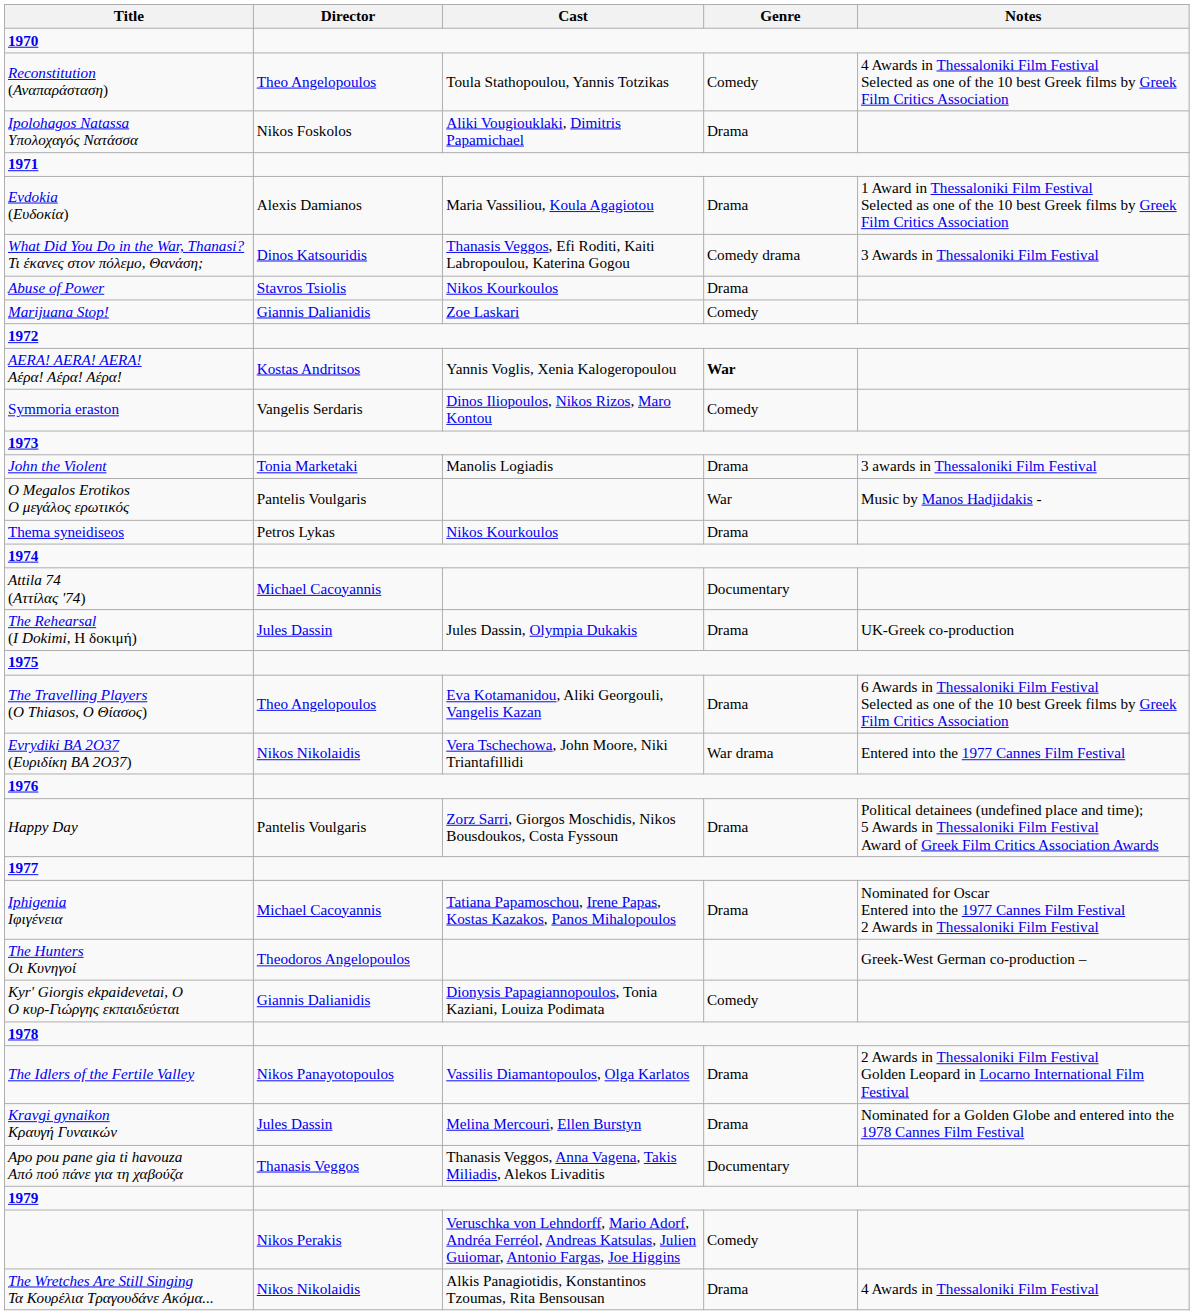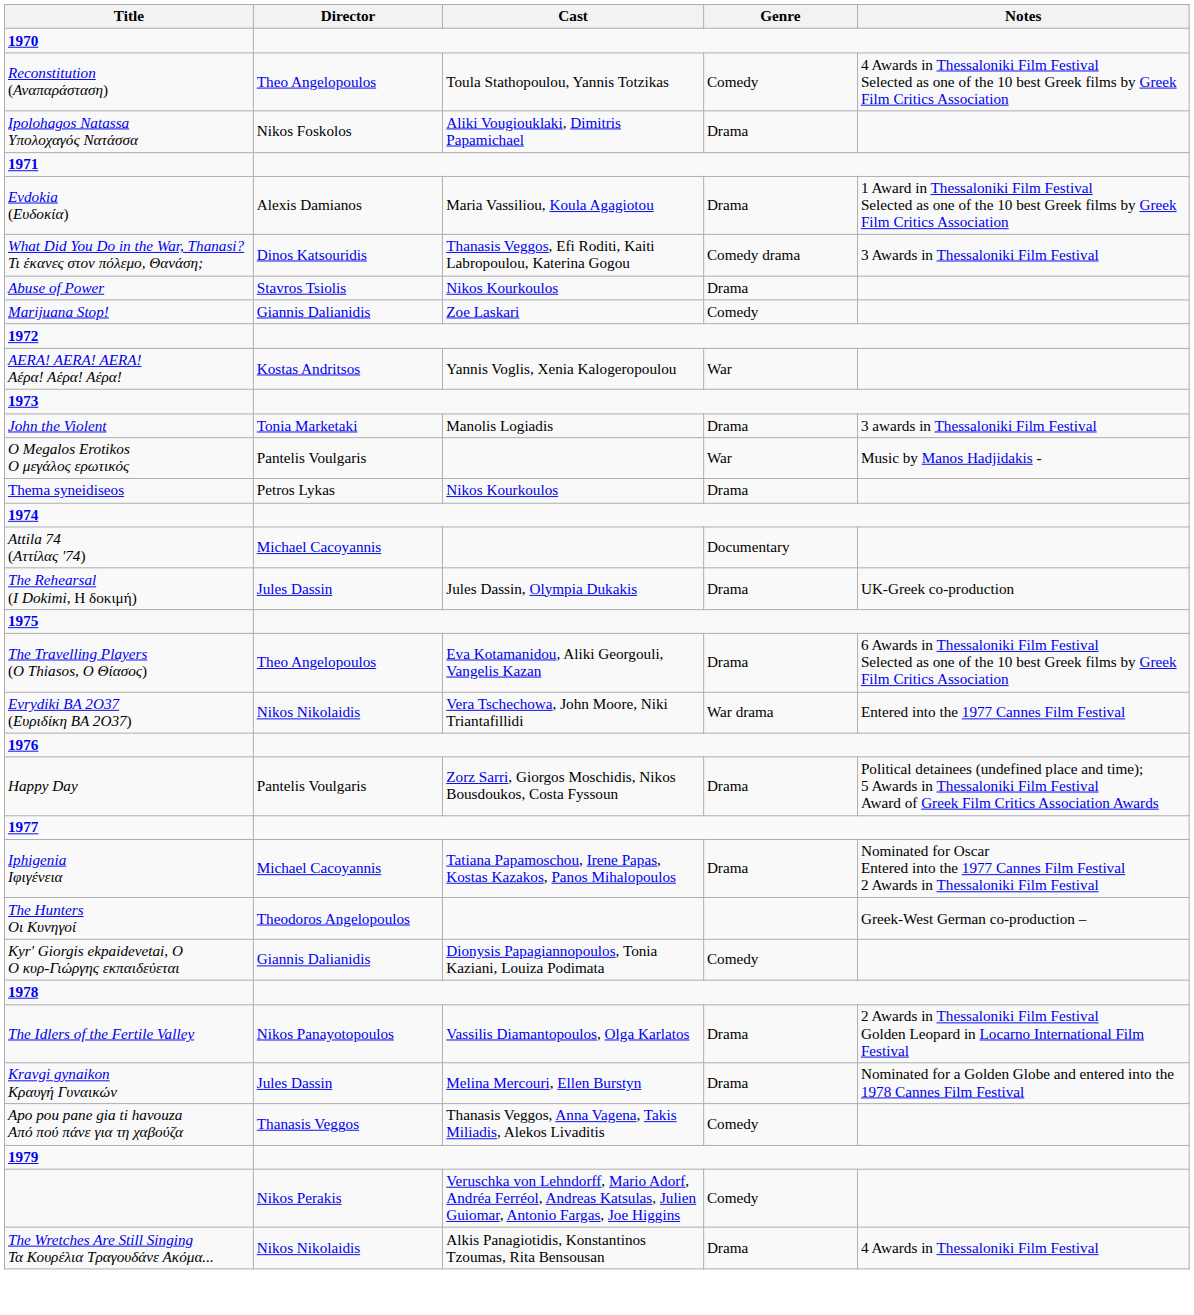 <table class="wikitable">
 <tr>
 <th width=21%>Title</th>
 <th width=16%>Director</th>
 <th width=22%>Cast</th>
 <th width=13%>Genre</th>
 <th width=28%>Notes</th>
 </tr>
 <tr>
 <td><strong><a href='#'>1970</a></strong></td>
 </tr>
 <tr>
 <td><em><a href='#'>Reconstitution</a></em><br>(<em>Αναπαράσταση</em>)</td>
 <td><a href='#'>Theo Angelopoulos</a></td>
 <td>Toula Stathopoulou, Yannis Totzikas</td>
 <td>Comedy</td>
 <td>4 Awards in <a href='#'>Thessaloniki Film Festival</a><br>Selected as one of the 10 best Greek films by <a href='#'>Greek Film Critics Association</a></td>
 </tr>
 <tr>
 <td><em><a href='#'>Ipolohagos Natassa</a></em><br><em>Υπολοχαγός Νατάσσα</em></td>
 <td>Nikos Foskolos</td>
 <td><a href='#'>Aliki Vougiouklaki</a>, <a href='#'>Dimitris Papamichael</a></td>
 <td>Drama</td>
 <td></td>
 </tr>
 <tr>
 <td><strong><a href='#'>1971</a></strong></td>
 </tr>
 <tr>
 <td><em><a href='#'>Evdokia</a></em><br>(<em>Ευδοκία</em>)</td>
 <td>Alexis Damianos</td>
 <td>Maria Vassiliou, <a href='#'>Koula Agagiotou</a></td>
 <td>Drama</td>
 <td>1 Award in <a href='#'>Thessaloniki Film Festival</a><br>Selected as one of the 10 best Greek films by <a href='#'>Greek Film Critics Association</a></td>
 </tr>
 <tr>
 <td><em><a href='#'>What Did You Do in the War, Thanasi?</a></em><br><em>Τι έκανες στον πόλεμο, Θανάση;</em></td>
 <td><a href='#'>Dinos Katsouridis</a></td>
 <td><a href='#'>Thanasis Veggos</a>, Efi Roditi, Kaiti Labropoulou, Katerina Gogou</td>
 <td>Comedy drama</td>
 <td>3 Awards in <a href='#'>Thessaloniki Film Festival</a></td>
 </tr>
 <tr>
 <td><em><a href='#'>Abuse of Power</a></em></td>
 <td><a href='#'>Stavros Tsiolis</a></td>
 <td><a href='#'>Nikos Kourkoulos</a></td>
 <td>Drama</td>
 <td></td>
 </tr>
 <tr>
 <td><em><a href='#'>Marijuana Stop!</a></em></td>
 <td><a href='#'>Giannis Dalianidis</a></td>
 <td><a href='#'>Zoe Laskari</a></td>
 <td>Comedy</td>
 <td></td>
 </tr>
 <tr>
 <td><strong><a href='#'>1972</a></strong></td>
 </tr>
 <tr>
 <td><em><a href='#'>AERA! AERA! AERA!</a></em><br><em>Αέρα! Αέρα! Αέρα!</em></td>
 <td><a href='#'>Kostas Andritsos</a></td>
 <td>Yannis Voglis, Xenia Kalogeropoulou</td>
-<td><strong>War</strong></td>
-<td></td>
-</tr>
-<tr>
-<td><a href='#'>Symmoria eraston</a></td>
-<td>Vangelis Serdaris</td>
-<td><a href='#'>Dinos Iliopoulos</a>, <a href='#'>Nikos Rizos</a>, <a href='#'>Maro Kontou</a></td>
-<td>Comedy</td>
+<td>War</td>
 <td></td>
 </tr>
 <tr>
 <td><strong><a href='#'>1973</a></strong></td>
 </tr>
 <tr>
 <td><em><a href='#'>John the Violent</a></em></td>
 <td><a href='#'>Tonia Marketaki</a></td>
 <td>Manolis Logiadis</td>
 <td>Drama</td>
 <td>3 awards in <a href='#'>Thessaloniki Film Festival</a></td>
 </tr>
 <tr>
 <td><em>O Megalos Erotikos</em><br><em>Ο μεγάλος ερωτικός</em></td>
 <td>Pantelis Voulgaris</td>
 <td></td>
 <td>War</td>
 <td>Music by <a href='#'>Manos Hadjidakis</a> - </td>
 </tr>
 <tr>
 <td><a href='#'>Thema syneidiseos</a></td>
 <td>Petros Lykas</td>
 <td><a href='#'>Nikos Kourkoulos</a></td>
 <td>Drama</td>
 <td></td>
 </tr>
 <tr>
 <td><strong><a href='#'>1974</a></strong></td>
 </tr>
 <tr>
 <td><em>Attila 74</em><br>(<em>Αττίλας '74</em>)</td>
 <td><a href='#'>Michael Cacoyannis</a></td>
 <td></td>
 <td>Documentary</td>
 <td></td>
 </tr>
 <tr>
 <td><em><a href='#'>The Rehearsal</a></em><br>(<em>I Dokimi</em>, Η δοκιμή)</td>
 <td><a href='#'>Jules Dassin</a></td>
 <td>Jules Dassin, <a href='#'>Olympia Dukakis</a></td>
 <td>Drama</td>
 <td>UK-Greek co-production</td>
 </tr>
 <tr>
 <td><strong><a href='#'>1975</a></strong></td>
 </tr>
 <tr>
 <td><em><a href='#'>The Travelling Players</a></em><br> (<em>O Thiasos, Ο Θίασος</em>)</td>
 <td><a href='#'>Theo Angelopoulos</a></td>
 <td><a href='#'>Eva Kotamanidou</a>, Aliki Georgouli, <a href='#'>Vangelis Kazan</a></td>
 <td>Drama</td>
 <td>6 Awards in <a href='#'>Thessaloniki Film Festival</a><br>Selected as one of the 10 best Greek films by <a href='#'>Greek Film Critics Association</a></td>
 </tr>
 <tr>
 <td><em><a href='#'>Evrydiki BA 2O37</a></em><br> (<em>Ευριδίκη ΒΑ 2Ο37</em>)</td>
 <td><a href='#'>Nikos Nikolaidis</a></td>
 <td><a href='#'>Vera Tschechowa</a>, John Moore, Niki Triantafillidi</td>
 <td>War drama</td>
 <td>Entered into the <a href='#'>1977 Cannes Film Festival</a></td>
 </tr>
 <tr>
 <td><strong><a href='#'>1976</a></strong></td>
 </tr>
 <tr>
 <td><em>Happy Day</em></td>
 <td>Pantelis Voulgaris</td>
 <td><a href='#'>Zorz Sarri</a>, Giorgos Moschidis, Nikos Bousdoukos, Costa Fyssoun</td>
 <td>Drama</td>
 <td>Political detainees (undefined place and time);<br>5 Awards in <a href='#'>Thessaloniki Film Festival</a><br>Award of <a href='#'>Greek Film Critics Association Awards</a></td>
 </tr>
 <tr>
 <td><strong><a href='#'>1977</a></strong></td>
 </tr>
 <tr>
 <td><em><a href='#'>Iphigenia</a></em><br><em>Ιφιγένεια</em></td>
 <td><a href='#'>Michael Cacoyannis</a></td>
 <td><a href='#'>Tatiana Papamoschou</a>, <a href='#'>Irene Papas</a>, <a href='#'>Kostas Kazakos</a>, <a href='#'>Panos Mihalopoulos</a></td>
 <td>Drama</td>
 <td>Nominated for Oscar<br>Entered into the <a href='#'>1977 Cannes Film Festival</a><br>2 Awards in <a href='#'>Thessaloniki Film Festival</a></td>
 </tr>
 <tr>
 <td><em><a href='#'>The Hunters</a></em> <br> <em>Οι Κυνηγοί</em></td>
 <td><a href='#'>Theodoros Angelopoulos</a></td>
 <td></td>
 <td></td>
 <td>Greek-West German co-production – </td>
 </tr>
 <tr>
 <td><em>Kyr' Giorgis ekpaidevetai, O</em><br><em>Ο κυρ-Γιώργης εκπαιδεύεται</em></td>
 <td><a href='#'>Giannis Dalianidis</a></td>
 <td><a href='#'>Dionysis Papagiannopoulos</a>, Tonia Kaziani, Louiza Podimata</td>
 <td>Comedy</td>
 <td></td>
 </tr>
 <tr>
 <td><strong><a href='#'>1978</a></strong></td>
 </tr>
 <tr>
 <td><em><a href='#'>The Idlers of the Fertile Valley</a></em></td>
 <td><a href='#'>Nikos Panayotopoulos</a></td>
 <td><a href='#'>Vassilis Diamantopoulos</a>, <a href='#'>Olga Karlatos</a></td>
 <td>Drama</td>
 <td>2 Awards in <a href='#'>Thessaloniki Film Festival</a><br>Golden Leopard in <a href='#'>Locarno International Film Festival</a></td>
 </tr>
 <tr>
 <td><em><a href='#'>Kravgi gynaikon</a></em><br><em>Κραυγή Γυναικών</em></td>
 <td><a href='#'>Jules Dassin</a></td>
 <td><a href='#'>Melina Mercouri</a>, <a href='#'>Ellen Burstyn</a></td>
 <td>Drama</td>
 <td>Nominated for a Golden Globe and entered into the <a href='#'>1978 Cannes Film Festival</a></td>
 </tr>
 <tr>
 <td><em>Apo pou pane gia ti havouza</em><br><em>Από πού πάνε για τη χαβούζα</em></td>
 <td><a href='#'>Thanasis Veggos</a></td>
 <td>Thanasis Veggos, <a href='#'>Anna Vagena</a>, <a href='#'>Takis Miliadis</a>, Alekos Livaditis</td>
-<td>Documentary</td>
+<td>Comedy</td>
 <td></td>
 </tr>
 <tr>
 <td><strong><a href='#'>1979</a></strong></td>
 </tr>
 <tr>
 <td><em></em></td>
 <td><a href='#'>Nikos Perakis</a></td>
 <td><a href='#'>Veruschka von Lehndorff</a>, <a href='#'>Mario Adorf</a>, <a href='#'>Andréa Ferréol</a>, <a href='#'>Andreas Katsulas</a>, <a href='#'>Julien Guiomar</a>, <a href='#'>Antonio Fargas</a>, <a href='#'>Joe Higgins</a></td>
 <td>Comedy</td>
 <td></td>
 </tr>
 <tr>
 <td><em><a href='#'>The Wretches Are Still Singing</a></em><br><em>Τα Κουρέλια Τραγουδάνε Ακόμα...</em></td>
 <td><a href='#'>Nikos Nikolaidis</a></td>
 <td>Alkis Panagiotidis, Konstantinos Tzoumas, Rita Bensousan</td>
 <td>Drama</td>
 <td>4 Awards in <a href='#'>Thessaloniki Film Festival</a></td>
 </tr>
 </table>
